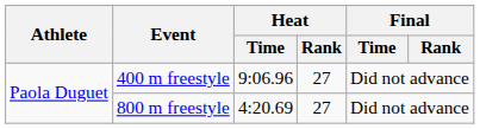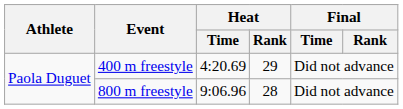 <table class=wikitable style="font-size:90%">
 <tr>
 <th rowspan="2">Athlete</th>
 <th rowspan="2">Event</th>
 <th colspan="2">Heat</th>
 <th colspan="2">Final</th>
 </tr>
 <tr style="font-size:95%">
 <th>Time</th>
 <th>Rank</th>
 <th>Time</th>
 <th>Rank</th>
 </tr>
 <tr align=center>
 <td align=left rowspan=2><a href='#'>Paola Duguet</a></td>
 <td align=left><a href='#'>400 m freestyle</a></td>
-<td>9:06.96</td>
-<td>27</td>
+<td>4:20.69</td>
+<td>29</td>
 <td colspan=4>Did not advance</td>
 </tr>
 <tr align=center>
 <td align=left><a href='#'>800 m freestyle</a></td>
-<td>4:20.69</td>
-<td>27</td>
+<td>9:06.96</td>
+<td>28</td>
 <td colspan=4>Did not advance</td>
 </tr>
 </table>
